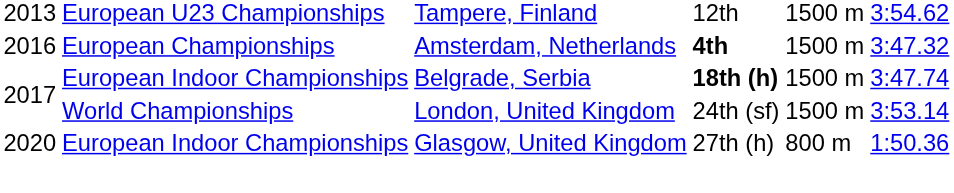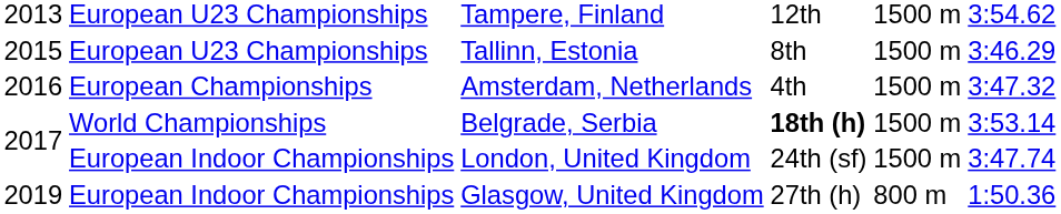 <table>
 <tr>
 <td>2013</td>
 <td><a href='#'>European U23 Championships</a></td>
 <td><a href='#'>Tampere, Finland</a></td>
 <td>12th</td>
 <td>1500 m</td>
 <td><a href='#'>3:54.62</a></td>
 </tr>
 <tr>
+<td>2015</td>
+<td><a href='#'>European U23 Championships</a></td>
+<td><a href='#'>Tallinn, Estonia</a></td>
+<td>8th</td>
+<td>1500 m</td>
+<td><a href='#'>3:46.29</a></td>
+</tr>
+<tr>
 <td>2016</td>
 <td><a href='#'>European Championships</a></td>
 <td><a href='#'>Amsterdam, Netherlands</a></td>
-<td><strong>4th</strong></td>
+<td>4th</td>
 <td>1500 m</td>
 <td><a href='#'>3:47.32</a></td>
 </tr>
 <tr>
 <td rowspan=2>2017</td>
-<td><a href='#'>European Indoor Championships</a></td>
+<td><a href='#'>World Championships</a></td>
 <td><a href='#'>Belgrade, Serbia</a></td>
 <td><strong>18th (h)</strong></td>
+<td>1500 m</td>
+<td><a href='#'>3:53.14</a></td>
+</tr>
+<tr>
+<td><a href='#'>European Indoor Championships</a></td>
+<td><a href='#'>London, United Kingdom</a></td>
+<td>24th (sf)</td>
 <td>1500 m</td>
 <td><a href='#'>3:47.74</a></td>
 </tr>
 <tr>
-<td><a href='#'>World Championships</a></td>
-<td><a href='#'>London, United Kingdom</a></td>
-<td>24th (sf)</td>
-<td>1500 m</td>
-<td><a href='#'>3:53.14</a></td>
-</tr>
-<tr>
-<td>2020</td>
+<td>2019</td>
 <td><a href='#'>European Indoor Championships</a></td>
 <td><a href='#'>Glasgow, United Kingdom</a></td>
 <td>27th (h)</td>
 <td>800 m</td>
 <td><a href='#'>1:50.36</a></td>
 </tr>
 </table>
